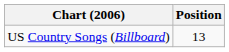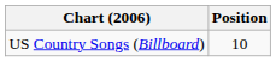 <table class="wikitable sortable">
 <tr>
 <th scope="col">Chart (2006)</th>
 <th scope="col">Position</th>
 </tr>
 <tr>
 <td>US <a href='#'>Country Songs</a> (<em><a href='#'>Billboard</a></em>)</td>
-<td align="center">13</td>
+<td align="center">10</td>
 </tr>
 </table>
